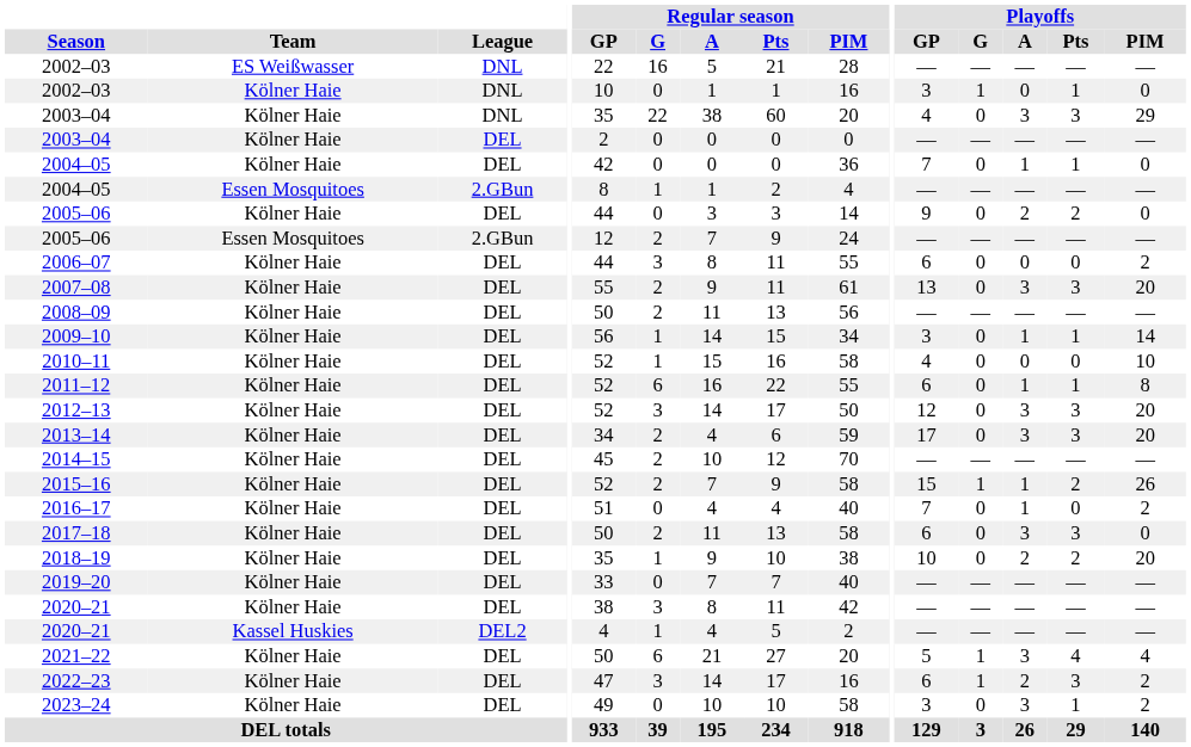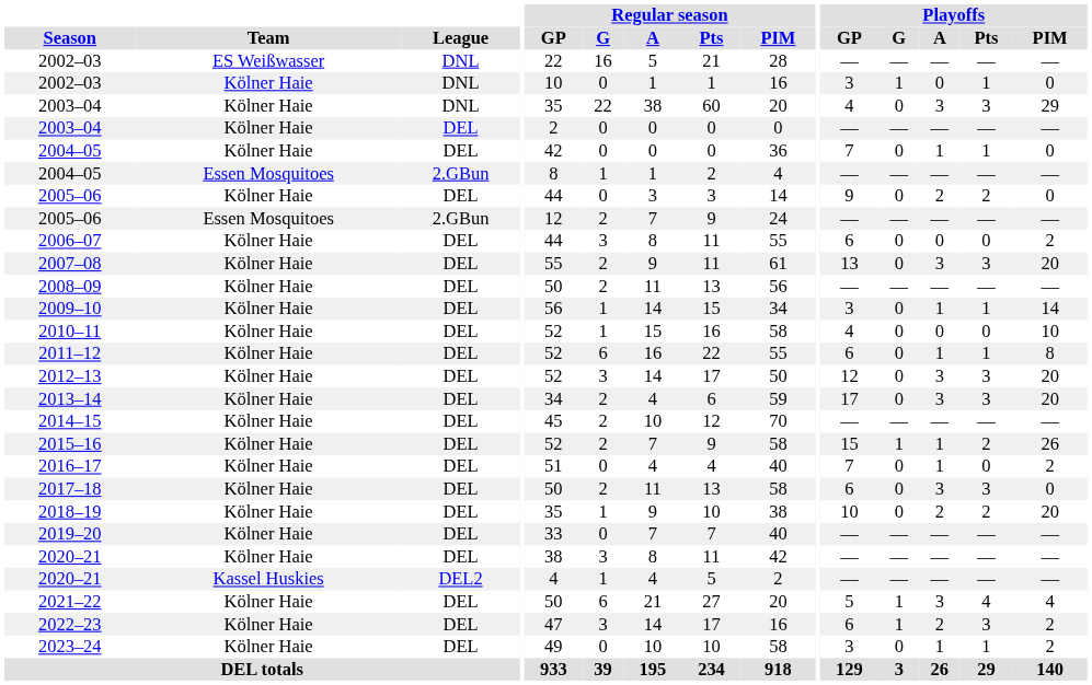 <table border="0" cellpadding="1" cellspacing="0" style="text-align:center; width:60em">
 <tr bgcolor="#e0e0e0">
 <th colspan="3" bgcolor="#ffffff"></th>
 <th rowspan="99" bgcolor="#ffffff"></th>
 <th colspan="5"><a href='#'>Regular season</a></th>
 <th rowspan="99" bgcolor="#ffffff"></th>
 <th colspan="5"><a href='#'>Playoffs</a></th>
 </tr>
 <tr bgcolor="#e0e0e0">
 <th><a href='#'>Season</a></th>
 <th>Team</th>
 <th>League</th>
 <th>GP</th>
 <th><a href='#'>G</a></th>
 <th><a href='#'>A</a></th>
 <th><a href='#'>Pts</a></th>
 <th><a href='#'>PIM</a></th>
 <th>GP</th>
 <th>G</th>
 <th>A</th>
 <th>Pts</th>
 <th>PIM</th>
 </tr>
 <tr>
 <td>2002–03</td>
 <td><a href='#'>ES Weißwasser</a></td>
 <td><a href='#'>DNL</a></td>
 <td>22</td>
 <td>16</td>
 <td>5</td>
 <td>21</td>
 <td>28</td>
 <td>—</td>
 <td>—</td>
 <td>—</td>
 <td>—</td>
 <td>—</td>
 </tr>
 <tr bgcolor="#f0f0f0">
 <td>2002–03</td>
 <td><a href='#'>Kölner Haie</a></td>
 <td>DNL</td>
 <td>10</td>
 <td>0</td>
 <td>1</td>
 <td>1</td>
 <td>16</td>
 <td>3</td>
 <td>1</td>
 <td>0</td>
 <td>1</td>
 <td>0</td>
 </tr>
 <tr>
 <td>2003–04</td>
 <td>Kölner Haie</td>
 <td>DNL</td>
 <td>35</td>
 <td>22</td>
 <td>38</td>
 <td>60</td>
 <td>20</td>
 <td>4</td>
 <td>0</td>
 <td>3</td>
 <td>3</td>
 <td>29</td>
 </tr>
 <tr bgcolor="#f0f0f0">
 <td><a href='#'>2003–04</a></td>
 <td>Kölner Haie</td>
 <td><a href='#'>DEL</a></td>
 <td>2</td>
 <td>0</td>
 <td>0</td>
 <td>0</td>
 <td>0</td>
 <td>—</td>
 <td>—</td>
 <td>—</td>
 <td>—</td>
 <td>—</td>
 </tr>
 <tr>
 <td><a href='#'>2004–05</a></td>
 <td>Kölner Haie</td>
 <td>DEL</td>
 <td>42</td>
 <td>0</td>
 <td>0</td>
 <td>0</td>
 <td>36</td>
 <td>7</td>
 <td>0</td>
 <td>1</td>
 <td>1</td>
 <td>0</td>
 </tr>
 <tr bgcolor="#f0f0f0">
 <td>2004–05</td>
 <td><a href='#'>Essen Mosquitoes</a></td>
 <td><a href='#'>2.GBun</a></td>
 <td>8</td>
 <td>1</td>
 <td>1</td>
 <td>2</td>
 <td>4</td>
 <td>—</td>
 <td>—</td>
 <td>—</td>
 <td>—</td>
 <td>—</td>
 </tr>
 <tr>
 <td><a href='#'>2005–06</a></td>
 <td>Kölner Haie</td>
 <td>DEL</td>
 <td>44</td>
 <td>0</td>
 <td>3</td>
 <td>3</td>
 <td>14</td>
 <td>9</td>
 <td>0</td>
 <td>2</td>
 <td>2</td>
 <td>0</td>
 </tr>
 <tr bgcolor="#f0f0f0">
 <td>2005–06</td>
 <td>Essen Mosquitoes</td>
 <td>2.GBun</td>
 <td>12</td>
 <td>2</td>
 <td>7</td>
 <td>9</td>
 <td>24</td>
 <td>—</td>
 <td>—</td>
 <td>—</td>
 <td>—</td>
 <td>—</td>
 </tr>
 <tr>
 <td><a href='#'>2006–07</a></td>
 <td>Kölner Haie</td>
 <td>DEL</td>
 <td>44</td>
 <td>3</td>
 <td>8</td>
 <td>11</td>
 <td>55</td>
 <td>6</td>
 <td>0</td>
 <td>0</td>
 <td>0</td>
 <td>2</td>
 </tr>
 <tr bgcolor="#f0f0f0">
 <td><a href='#'>2007–08</a></td>
 <td>Kölner Haie</td>
 <td>DEL</td>
 <td>55</td>
 <td>2</td>
 <td>9</td>
 <td>11</td>
 <td>61</td>
 <td>13</td>
 <td>0</td>
 <td>3</td>
 <td>3</td>
 <td>20</td>
 </tr>
 <tr>
 <td><a href='#'>2008–09</a></td>
 <td>Kölner Haie</td>
 <td>DEL</td>
 <td>50</td>
 <td>2</td>
 <td>11</td>
 <td>13</td>
 <td>56</td>
 <td>—</td>
 <td>—</td>
 <td>—</td>
 <td>—</td>
 <td>—</td>
 </tr>
 <tr bgcolor="#f0f0f0">
 <td><a href='#'>2009–10</a></td>
 <td>Kölner Haie</td>
 <td>DEL</td>
 <td>56</td>
 <td>1</td>
 <td>14</td>
 <td>15</td>
 <td>34</td>
 <td>3</td>
 <td>0</td>
 <td>1</td>
 <td>1</td>
 <td>14</td>
 </tr>
 <tr>
 <td><a href='#'>2010–11</a></td>
 <td>Kölner Haie</td>
 <td>DEL</td>
 <td>52</td>
 <td>1</td>
 <td>15</td>
 <td>16</td>
 <td>58</td>
 <td>4</td>
 <td>0</td>
 <td>0</td>
 <td>0</td>
 <td>10</td>
 </tr>
 <tr bgcolor="#f0f0f0">
 <td><a href='#'>2011–12</a></td>
 <td>Kölner Haie</td>
 <td>DEL</td>
 <td>52</td>
 <td>6</td>
 <td>16</td>
 <td>22</td>
 <td>55</td>
 <td>6</td>
 <td>0</td>
 <td>1</td>
 <td>1</td>
 <td>8</td>
 </tr>
 <tr>
 <td><a href='#'>2012–13</a></td>
 <td>Kölner Haie</td>
 <td>DEL</td>
 <td>52</td>
 <td>3</td>
 <td>14</td>
 <td>17</td>
 <td>50</td>
 <td>12</td>
 <td>0</td>
 <td>3</td>
 <td>3</td>
 <td>20</td>
 </tr>
 <tr bgcolor="#f0f0f0">
 <td><a href='#'>2013–14</a></td>
 <td>Kölner Haie</td>
 <td>DEL</td>
 <td>34</td>
 <td>2</td>
 <td>4</td>
 <td>6</td>
 <td>59</td>
 <td>17</td>
 <td>0</td>
 <td>3</td>
 <td>3</td>
 <td>20</td>
 </tr>
 <tr>
 <td><a href='#'>2014–15</a></td>
 <td>Kölner Haie</td>
 <td>DEL</td>
 <td>45</td>
 <td>2</td>
 <td>10</td>
 <td>12</td>
 <td>70</td>
 <td>—</td>
 <td>—</td>
 <td>—</td>
 <td>—</td>
 <td>—</td>
 </tr>
 <tr bgcolor="#f0f0f0">
 <td><a href='#'>2015–16</a></td>
 <td>Kölner Haie</td>
 <td>DEL</td>
 <td>52</td>
 <td>2</td>
 <td>7</td>
 <td>9</td>
 <td>58</td>
 <td>15</td>
 <td>1</td>
 <td>1</td>
 <td>2</td>
 <td>26</td>
 </tr>
 <tr>
 <td><a href='#'>2016–17</a></td>
 <td>Kölner Haie</td>
 <td>DEL</td>
 <td>51</td>
 <td>0</td>
 <td>4</td>
 <td>4</td>
 <td>40</td>
 <td>7</td>
 <td>0</td>
 <td>1</td>
 <td>0</td>
 <td>2</td>
 </tr>
 <tr bgcolor="#f0f0f0">
 <td><a href='#'>2017–18</a></td>
 <td>Kölner Haie</td>
 <td>DEL</td>
 <td>50</td>
 <td>2</td>
 <td>11</td>
 <td>13</td>
 <td>58</td>
 <td>6</td>
 <td>0</td>
 <td>3</td>
 <td>3</td>
 <td>0</td>
 </tr>
 <tr>
 <td><a href='#'>2018–19</a></td>
 <td>Kölner Haie</td>
 <td>DEL</td>
 <td>35</td>
 <td>1</td>
 <td>9</td>
 <td>10</td>
 <td>38</td>
 <td>10</td>
 <td>0</td>
 <td>2</td>
 <td>2</td>
 <td>20</td>
 </tr>
 <tr bgcolor="#f0f0f0">
 <td><a href='#'>2019–20</a></td>
 <td>Kölner Haie</td>
 <td>DEL</td>
 <td>33</td>
 <td>0</td>
 <td>7</td>
 <td>7</td>
 <td>40</td>
 <td>—</td>
 <td>—</td>
 <td>—</td>
 <td>—</td>
 <td>—</td>
 </tr>
 <tr>
 <td><a href='#'>2020–21</a></td>
 <td>Kölner Haie</td>
 <td>DEL</td>
 <td>38</td>
 <td>3</td>
 <td>8</td>
 <td>11</td>
 <td>42</td>
 <td>—</td>
 <td>—</td>
 <td>—</td>
 <td>—</td>
 <td>—</td>
 </tr>
 <tr bgcolor="#f0f0f0">
 <td><a href='#'>2020–21</a></td>
 <td><a href='#'>Kassel Huskies</a></td>
 <td><a href='#'>DEL2</a></td>
 <td>4</td>
 <td>1</td>
 <td>4</td>
 <td>5</td>
 <td>2</td>
 <td>—</td>
 <td>—</td>
 <td>—</td>
 <td>—</td>
 <td>—</td>
 </tr>
 <tr>
 <td><a href='#'>2021–22</a></td>
 <td>Kölner Haie</td>
 <td>DEL</td>
 <td>50</td>
 <td>6</td>
 <td>21</td>
 <td>27</td>
 <td>20</td>
 <td>5</td>
 <td>1</td>
 <td>3</td>
 <td>4</td>
 <td>4</td>
 </tr>
 <tr bgcolor="#f0f0f0">
 <td><a href='#'>2022–23</a></td>
 <td>Kölner Haie</td>
 <td>DEL</td>
 <td>47</td>
 <td>3</td>
 <td>14</td>
 <td>17</td>
 <td>16</td>
 <td>6</td>
 <td>1</td>
 <td>2</td>
 <td>3</td>
 <td>2</td>
 </tr>
 <tr>
 <td><a href='#'>2023–24</a></td>
 <td>Kölner Haie</td>
 <td>DEL</td>
 <td>49</td>
 <td>0</td>
 <td>10</td>
 <td>10</td>
 <td>58</td>
 <td>3</td>
 <td>0</td>
-<td>3</td>
+<td>1</td>
 <td>1</td>
 <td>2</td>
 </tr>
 <tr bgcolor="#e0e0e0">
 <th colspan="3">DEL totals</th>
 <th>933</th>
 <th>39</th>
 <th>195</th>
 <th>234</th>
 <th>918</th>
 <th>129</th>
 <th>3</th>
 <th>26</th>
 <th>29</th>
 <th>140</th>
 </tr>
 </table>
